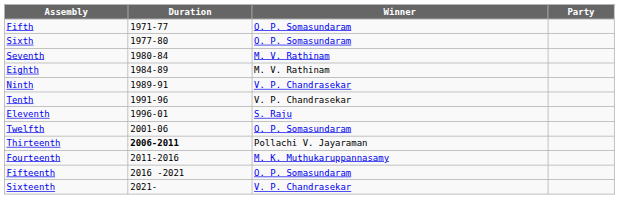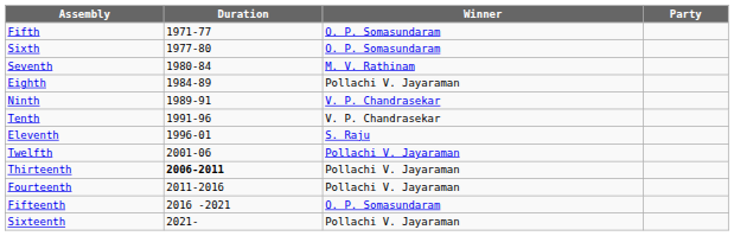 <table class="wikitable" width="70%">
 <tr>
 <th style="background-color:#666666; color:white">Assembly</th>
 <th style="background-color:#666666; color:white">Duration</th>
 <th style="background-color:#666666; color:white">Winner</th>
 <th style="background-color:#666666; color:white" colspan="2">Party</th>
 </tr>
 <tr>
 <td><a href='#'>Fifth</a></td>
 <td>1971-77</td>
 <td><a href='#'>O. P. Somasundaram</a></td>
 <td></td>
 </tr>
 <tr>
 <td><a href='#'>Sixth</a></td>
 <td>1977-80</td>
 <td><a href='#'>O. P. Somasundaram</a></td>
 <td></td>
 </tr>
 <tr>
 <td><a href='#'>Seventh</a></td>
 <td>1980-84</td>
 <td><a href='#'>M. V. Rathinam</a></td>
 <td></td>
 </tr>
 <tr>
 <td><a href='#'>Eighth</a></td>
 <td>1984-89</td>
-<td>M. V. Rathinam</td>
+<td>Pollachi V. Jayaraman</td>
 <td></td>
 </tr>
 <tr>
 <td><a href='#'>Ninth</a></td>
 <td>1989-91</td>
 <td><a href='#'>V. P. Chandrasekar</a></td>
 <td></td>
 </tr>
 <tr>
 <td><a href='#'>Tenth</a></td>
 <td>1991-96</td>
 <td>V. P. Chandrasekar</td>
 <td></td>
 </tr>
 <tr>
 <td><a href='#'>Eleventh</a></td>
 <td>1996-01</td>
 <td><a href='#'>S. Raju</a></td>
 <td></td>
 </tr>
 <tr>
 <td><a href='#'>Twelfth</a></td>
 <td>2001-06</td>
-<td><a href='#'>O. P. Somasundaram</a></td>
+<td><a href='#'>Pollachi V. Jayaraman</a></td>
 <td></td>
 </tr>
 <tr>
 <td><a href='#'>Thirteenth</a></td>
 <td><strong>2006-2011</strong></td>
 <td>Pollachi V. Jayaraman</td>
 <td></td>
 </tr>
 <tr>
 <td><a href='#'>Fourteenth</a></td>
 <td>2011-2016</td>
-<td><a href='#'>M. K. Muthukaruppannasamy</a></td>
+<td>Pollachi V. Jayaraman</td>
 <td></td>
 </tr>
 <tr>
 <td><a href='#'>Fifteenth</a></td>
 <td>2016 -2021</td>
 <td><a href='#'>O. P. Somasundaram</a></td>
 <td></td>
 </tr>
 <tr>
 <td><a href='#'>Sixteenth</a></td>
 <td>2021-</td>
-<td><a href='#'>V. P. Chandrasekar</a></td>
+<td>Pollachi V. Jayaraman</td>
 <td></td>
 </tr>
 </table>
